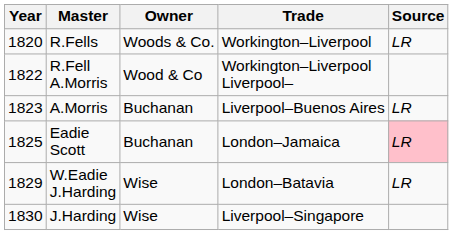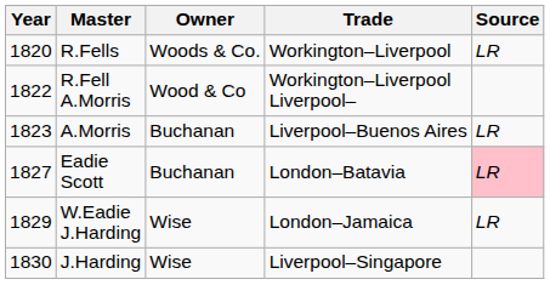 <table class=" wikitable">
 <tr>
 <th>Year</th>
 <th>Master</th>
 <th>Owner</th>
 <th>Trade</th>
 <th>Source</th>
 </tr>
 <tr>
 <td>1820</td>
 <td>R.Fells</td>
 <td>Woods & Co.</td>
 <td>Workington–Liverpool</td>
 <td><em>LR</em></td>
 </tr>
 <tr>
 <td>1822</td>
 <td>R.Fell<br>A.Morris</td>
 <td>Wood & Co</td>
 <td>Workington–Liverpool<br>Liverpool–</td>
 <td></td>
 </tr>
 <tr>
 <td>1823</td>
 <td>A.Morris</td>
 <td>Buchanan</td>
 <td>Liverpool–Buenos Aires</td>
 <td><em>LR</em></td>
 </tr>
 <tr>
-<td>1825</td>
+<td>1827</td>
 <td>Eadie<br>Scott</td>
 <td>Buchanan</td>
-<td>London–Jamaica</td>
+<td>London–Batavia</td>
 <td style="background: pink;"><em>LR</em></td>
 </tr>
 <tr>
 <td>1829</td>
 <td>W.Eadie<br>J.Harding</td>
 <td>Wise</td>
-<td>London–Batavia</td>
+<td>London–Jamaica</td>
 <td><em>LR</em></td>
 </tr>
 <tr>
 <td>1830</td>
 <td>J.Harding</td>
 <td>Wise</td>
 <td>Liverpool–Singapore</td>
 <td></td>
 </tr>
 </table>
